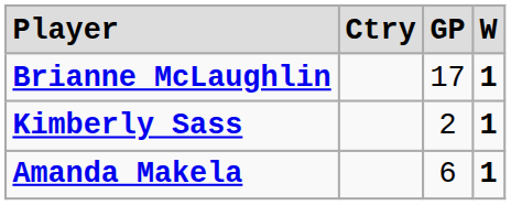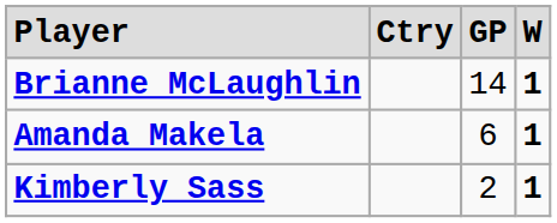 <table class="wikitable">
 <tr align="center" style="font-weight:bold; background-color:#dddddd;" |>
 <td align="left">Player</td>
 <td>Ctry</td>
 <td>GP</td>
 <td>W</td>
 </tr>
 <tr align="center">
 <td align="left"><strong><a href='#'>Brianne McLaughlin</a></strong></td>
 <td></td>
-<td>17</td>
+<td>14</td>
+<td><strong>1</strong></td>
+</tr>
+<tr align="center">
+<td align="left"><strong><a href='#'>Amanda Makela</a></strong></td>
+<td></td>
+<td>6</td>
 <td><strong>1</strong></td>
 </tr>
 <tr align="center">
 <td align="left"><strong><a href='#'>Kimberly Sass</a></strong></td>
 <td></td>
 <td>2</td>
 <td><strong>1</strong></td>
 </tr>
-<tr align="center">
-<td align="left"><strong><a href='#'>Amanda Makela</a></strong></td>
-<td></td>
-<td>6</td>
-<td><strong>1</strong></td>
-</tr>
 </table>
